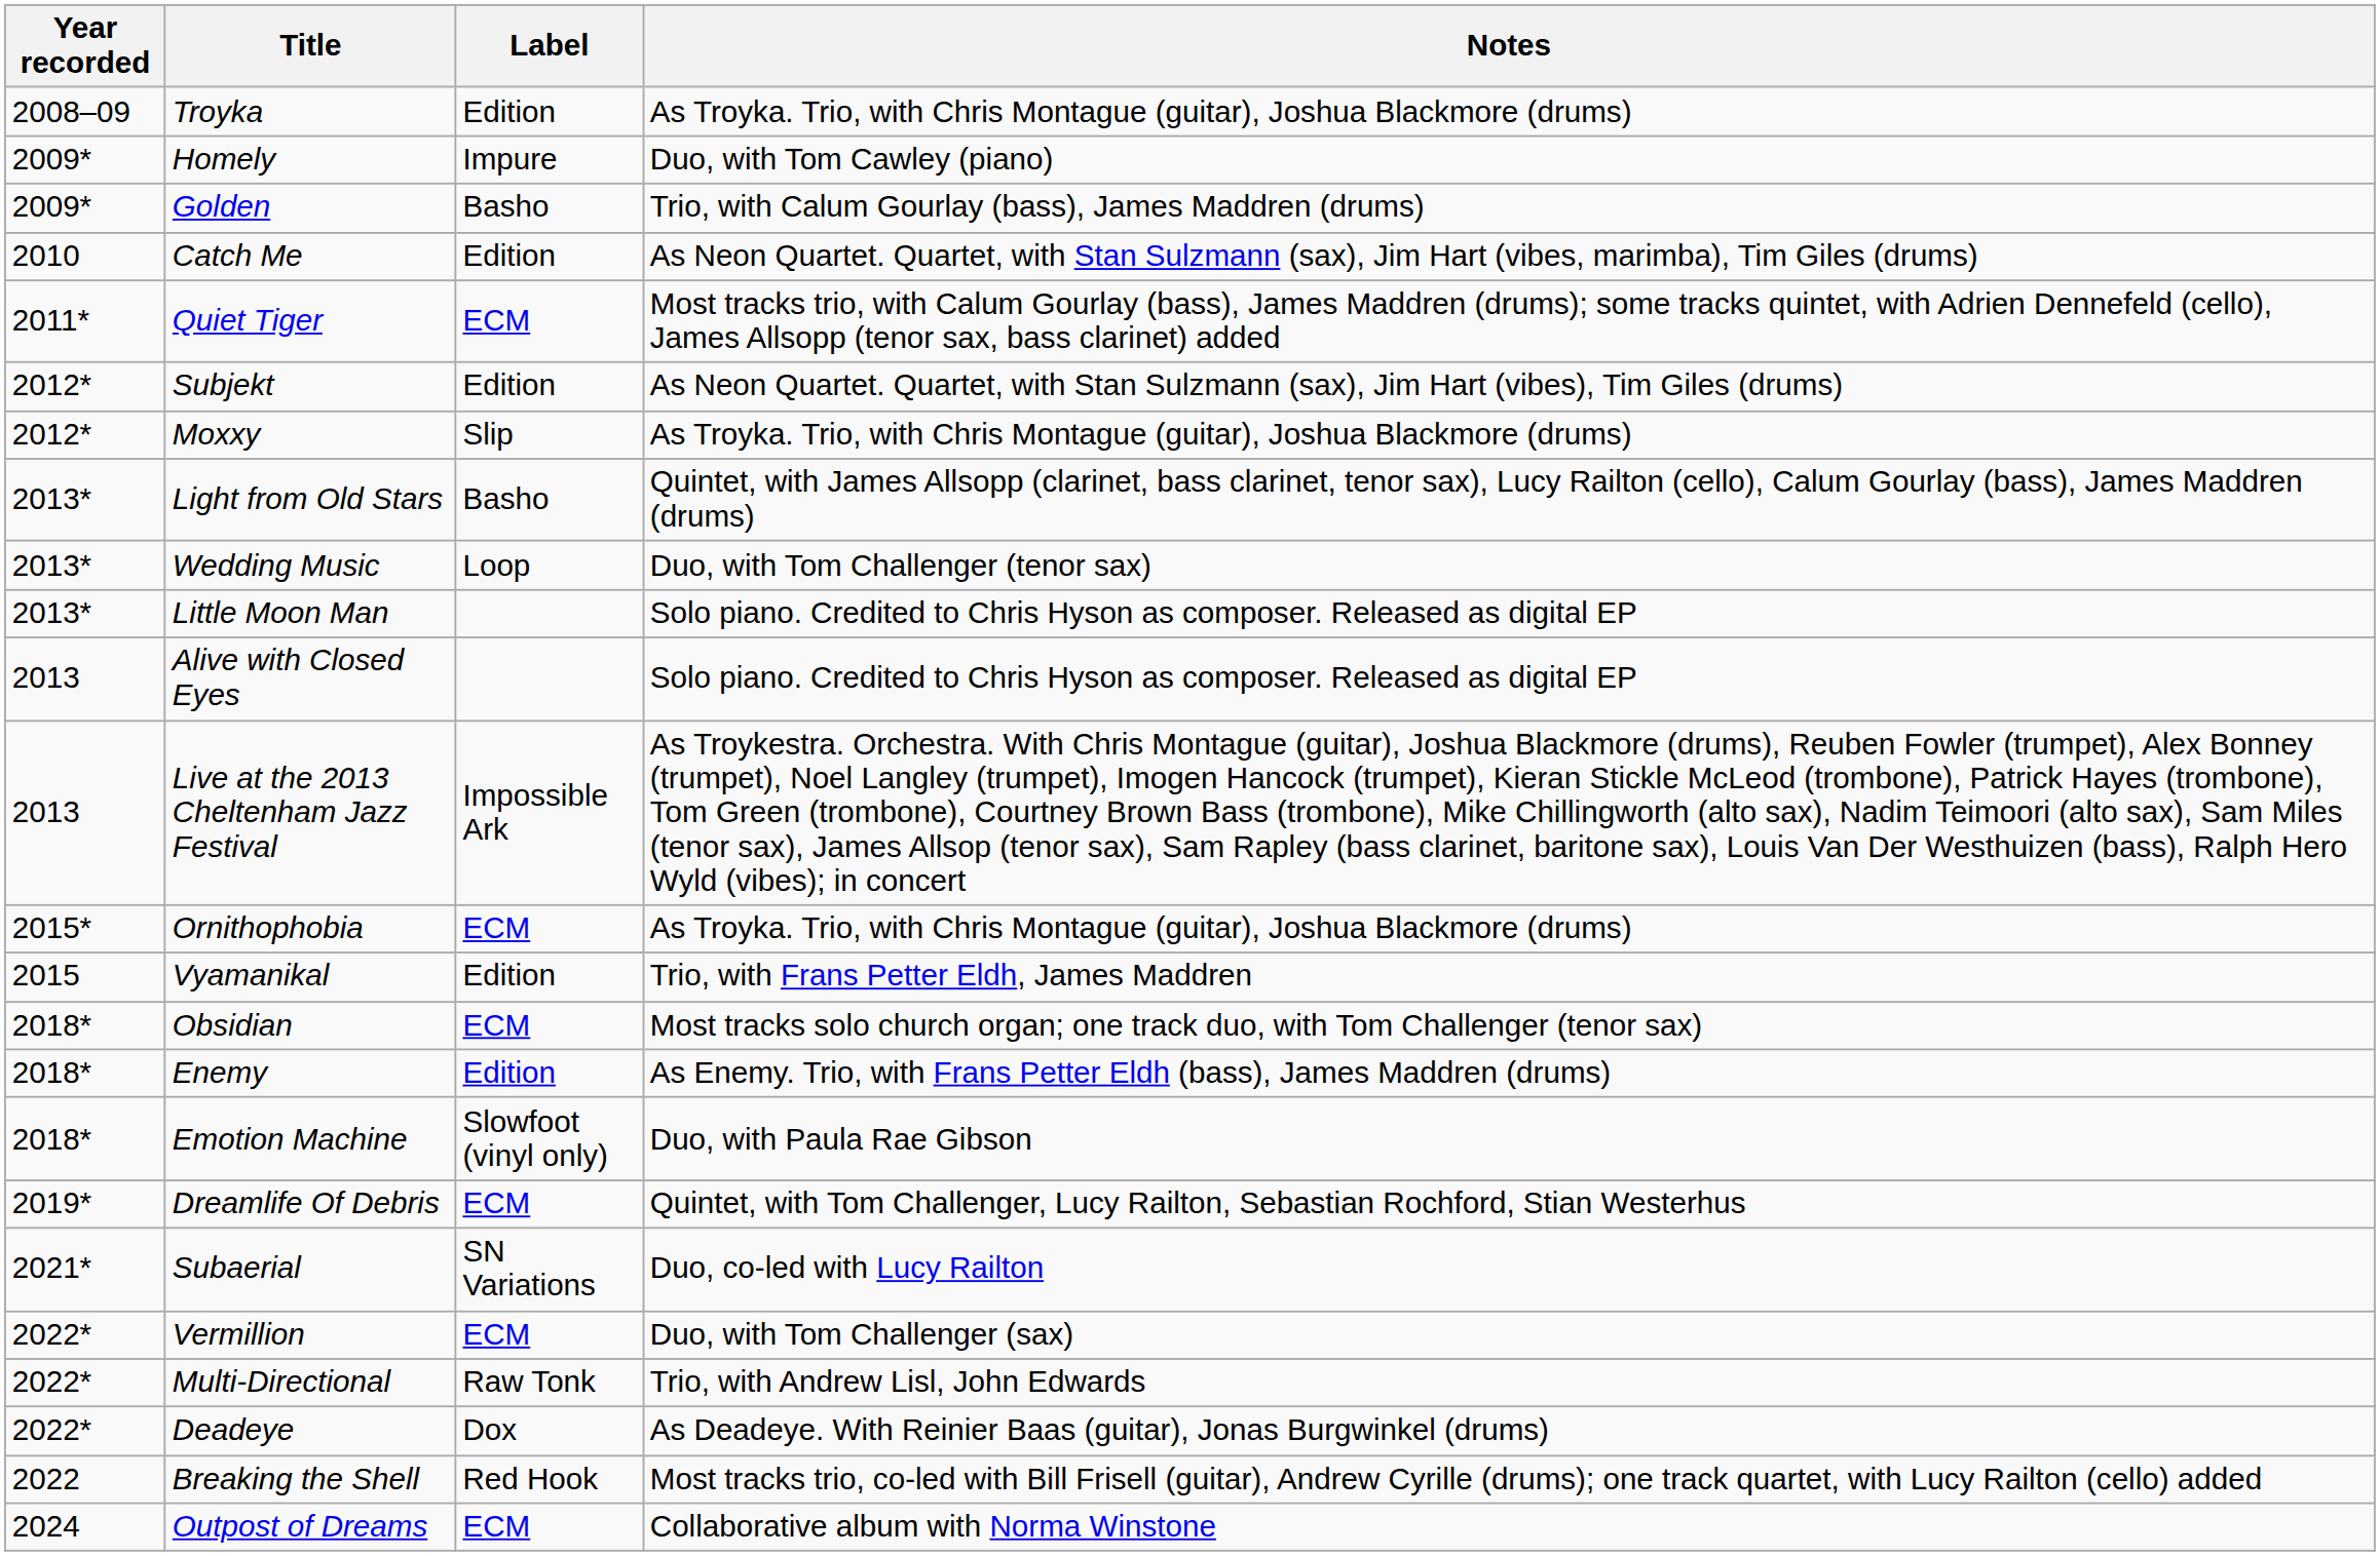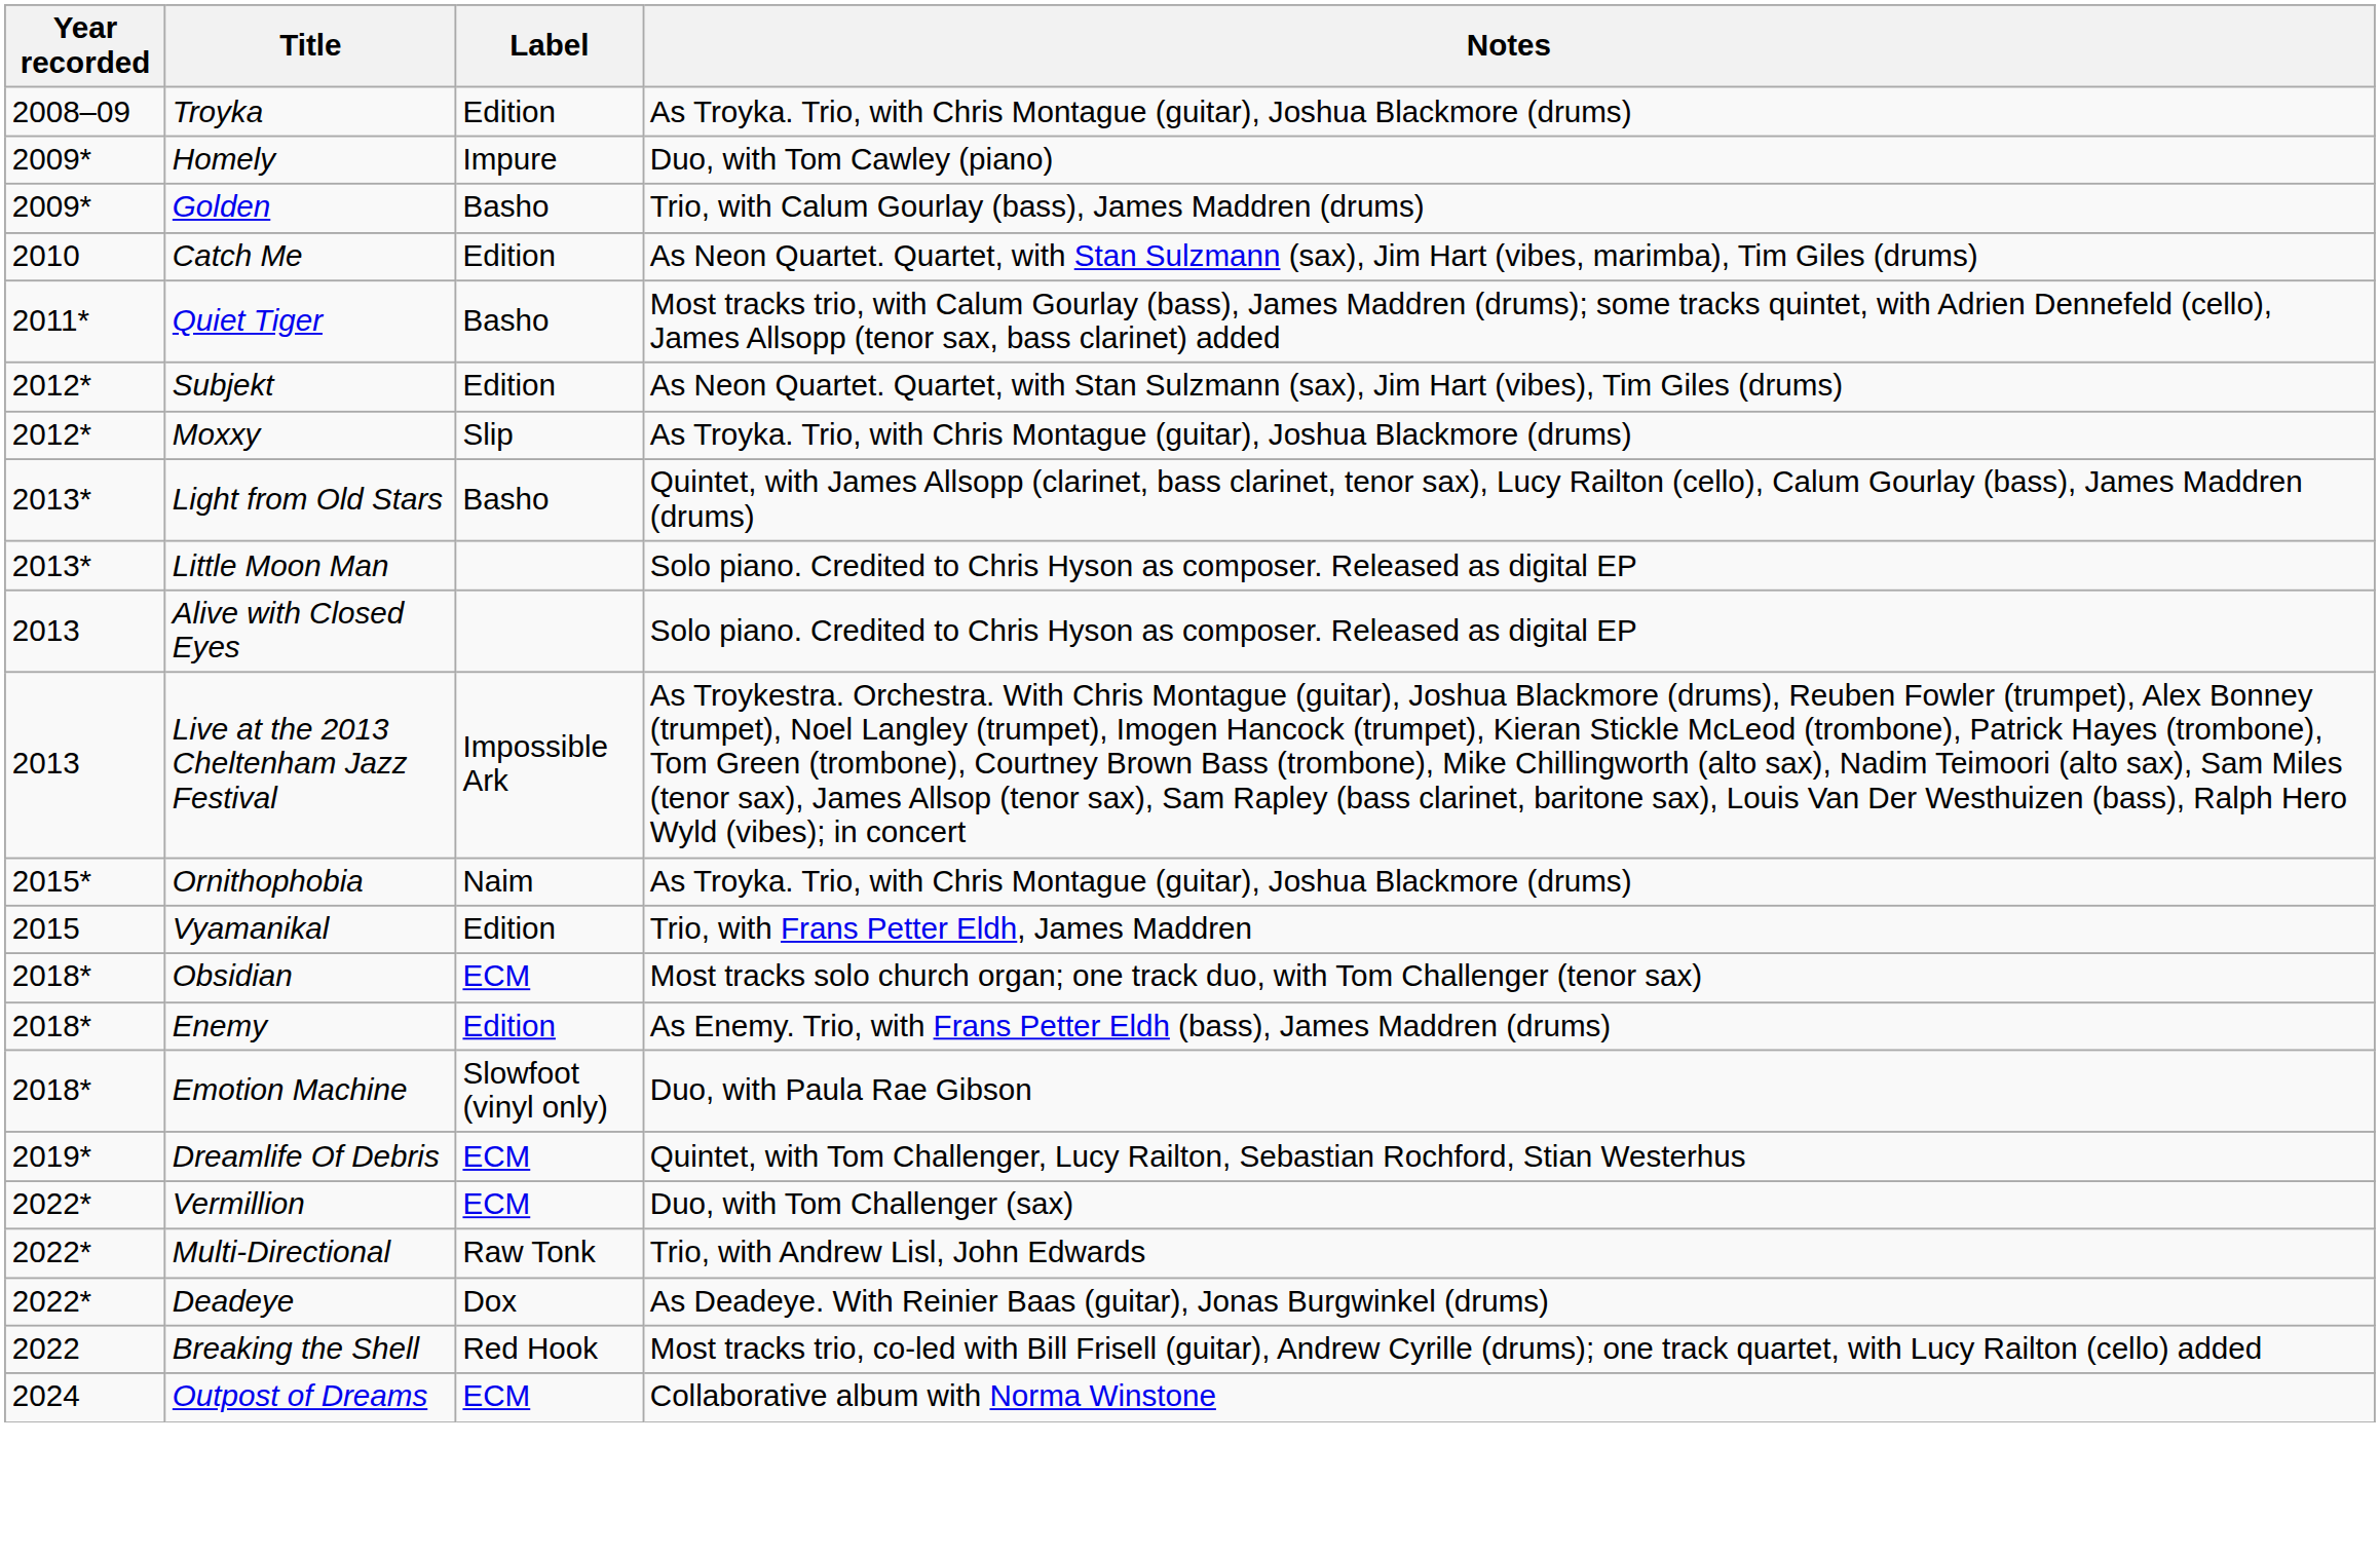 <table class="wikitable sortable">
 <tr>
 <th>Year recorded</th>
 <th>Title</th>
 <th>Label</th>
 <th>Notes</th>
 </tr>
 <tr>
 <td>2008–09</td>
 <td><em>Troyka</em></td>
 <td>Edition</td>
 <td>As Troyka. Trio, with Chris Montague (guitar), Joshua Blackmore (drums)</td>
 </tr>
 <tr>
 <td>2009*</td>
 <td><em>Homely</em></td>
 <td>Impure</td>
 <td>Duo, with Tom Cawley (piano)</td>
 </tr>
 <tr>
 <td>2009*</td>
 <td><em><a href='#'>Golden</a></em></td>
 <td>Basho</td>
 <td>Trio, with Calum Gourlay (bass), James Maddren (drums)</td>
 </tr>
 <tr>
 <td>2010</td>
 <td><em>Catch Me</em></td>
 <td>Edition</td>
 <td>As Neon Quartet. Quartet, with <a href='#'>Stan Sulzmann</a> (sax), Jim Hart (vibes, marimba), Tim Giles (drums)</td>
 </tr>
 <tr>
 <td>2011*</td>
 <td><em><a href='#'>Quiet Tiger</a></em></td>
-<td><a href='#'>ECM</a></td>
+<td>Basho</td>
 <td>Most tracks trio, with Calum Gourlay (bass), James Maddren (drums); some tracks quintet, with Adrien Dennefeld (cello), James Allsopp (tenor sax, bass clarinet) added</td>
 </tr>
 <tr>
 <td>2012*</td>
 <td><em>Subjekt</em></td>
 <td>Edition</td>
 <td>As Neon Quartet. Quartet, with Stan Sulzmann (sax), Jim Hart (vibes), Tim Giles (drums)</td>
 </tr>
 <tr>
 <td>2012*</td>
 <td><em>Moxxy</em></td>
 <td>Slip</td>
 <td>As Troyka. Trio, with Chris Montague (guitar), Joshua Blackmore (drums)</td>
 </tr>
 <tr>
 <td>2013*</td>
 <td><em>Light from Old Stars</em></td>
 <td>Basho</td>
 <td>Quintet, with James Allsopp (clarinet, bass clarinet, tenor sax), Lucy Railton (cello), Calum Gourlay (bass), James Maddren (drums)</td>
 </tr>
 <tr>
 <td>2013*</td>
-<td><em>Wedding Music</em></td>
-<td>Loop</td>
-<td>Duo, with Tom Challenger (tenor sax)</td>
-</tr>
-<tr>
-<td>2013*</td>
 <td><em>Little Moon Man</em></td>
 <td></td>
 <td>Solo piano. Credited to Chris Hyson as composer. Released as digital EP</td>
 </tr>
 <tr>
 <td>2013</td>
 <td><em>Alive with Closed Eyes</em></td>
 <td></td>
 <td>Solo piano. Credited to Chris Hyson as composer. Released as digital EP</td>
 </tr>
 <tr>
 <td>2013</td>
 <td><em>Live at the 2013 Cheltenham Jazz Festival</em></td>
 <td>Impossible Ark</td>
 <td>As Troykestra. Orchestra. With Chris Montague (guitar), Joshua Blackmore (drums), Reuben Fowler (trumpet), Alex Bonney (trumpet), Noel Langley (trumpet), Imogen Hancock (trumpet), Kieran Stickle McLeod (trombone), Patrick Hayes (trombone), Tom Green (trombone), Courtney Brown Bass (trombone), Mike Chillingworth (alto sax), Nadim Teimoori (alto sax), Sam Miles (tenor sax), James Allsop (tenor sax), Sam Rapley (bass clarinet, baritone sax), Louis Van Der Westhuizen (bass), Ralph Hero Wyld (vibes); in concert</td>
 </tr>
 <tr>
 <td>2015*</td>
 <td><em>Ornithophobia</em></td>
-<td><a href='#'>ECM</a></td>
+<td>Naim</td>
 <td>As Troyka. Trio, with Chris Montague (guitar), Joshua Blackmore (drums)</td>
 </tr>
 <tr>
 <td>2015</td>
 <td><em>Vyamanikal</em></td>
 <td>Edition</td>
 <td>Trio, with <a href='#'>Frans Petter Eldh</a>, James Maddren</td>
 </tr>
 <tr>
 <td>2018*</td>
 <td><em>Obsidian</em></td>
 <td><a href='#'>ECM</a></td>
 <td>Most tracks solo church organ; one track duo, with Tom Challenger (tenor sax)</td>
 </tr>
 <tr>
 <td>2018*</td>
 <td><em>Enemy</em></td>
 <td><a href='#'>Edition</a></td>
 <td>As Enemy. Trio, with <a href='#'>Frans Petter Eldh</a> (bass), James Maddren (drums)</td>
 </tr>
 <tr>
 <td>2018*</td>
 <td><em>Emotion Machine</em></td>
 <td>Slowfoot (vinyl only)</td>
 <td>Duo, with Paula Rae Gibson</td>
 </tr>
 <tr>
 <td>2019*</td>
 <td><em>Dreamlife Of Debris</em></td>
 <td><a href='#'>ECM</a></td>
 <td>Quintet, with Tom Challenger, Lucy Railton, Sebastian Rochford, Stian Westerhus</td>
 </tr>
 <tr>
-<td>2021*</td>
-<td><em>Subaerial</em></td>
-<td>SN Variations</td>
-<td>Duo, co-led with <a href='#'>Lucy Railton</a></td>
-</tr>
-<tr>
 <td>2022*</td>
 <td><em>Vermillion</em></td>
 <td><a href='#'>ECM</a></td>
 <td>Duo, with Tom Challenger (sax)</td>
 </tr>
 <tr>
 <td>2022*</td>
 <td><em> Multi-Directional</em></td>
 <td>Raw Tonk</td>
 <td>Trio, with Andrew Lisl, John Edwards</td>
 </tr>
 <tr>
 <td>2022*</td>
 <td><em>Deadeye</em></td>
 <td>Dox</td>
 <td>As Deadeye. With Reinier Baas (guitar), Jonas Burgwinkel (drums)</td>
 </tr>
 <tr>
 <td>2022</td>
 <td><em>Breaking the Shell</em></td>
 <td>Red Hook</td>
 <td>Most tracks trio, co-led with Bill Frisell (guitar), Andrew Cyrille (drums); one track quartet, with Lucy Railton (cello) added</td>
 </tr>
 <tr>
 <td>2024</td>
 <td><em><a href='#'>Outpost of Dreams</a></em></td>
 <td><a href='#'>ECM</a></td>
 <td>Collaborative album with <a href='#'>Norma Winstone</a></td>
 </tr>
 </table>
